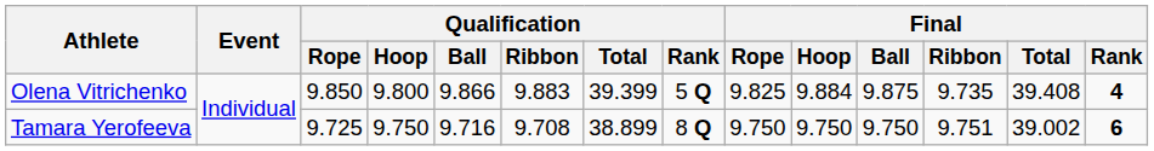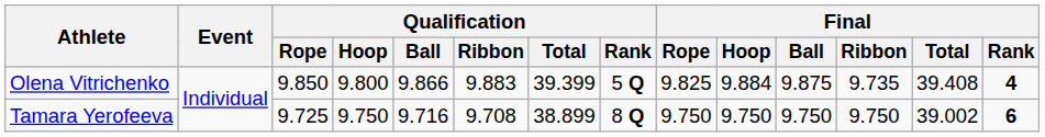 <table class=wikitable style="font-size:90%">
 <tr>
 <th rowspan=2>Athlete</th>
 <th rowspan=2>Event</th>
 <th colspan=6>Qualification</th>
 <th colspan=6>Final</th>
 </tr>
 <tr style="font-size:95%">
 <th>Rope</th>
 <th>Hoop</th>
 <th>Ball</th>
 <th>Ribbon</th>
 <th>Total</th>
 <th>Rank</th>
 <th>Rope</th>
 <th>Hoop</th>
 <th>Ball</th>
 <th>Ribbon</th>
 <th>Total</th>
 <th>Rank</th>
 </tr>
 <tr align=center>
 <td align=left><a href='#'>Olena Vitrichenko</a></td>
 <td align=left rowspan=2><a href='#'>Individual</a></td>
 <td>9.850</td>
 <td>9.800</td>
 <td>9.866</td>
 <td>9.883</td>
 <td>39.399</td>
 <td>5 <strong>Q</strong></td>
 <td>9.825</td>
 <td>9.884</td>
 <td>9.875</td>
 <td>9.735</td>
 <td>39.408</td>
 <td><strong>4</strong></td>
 </tr>
 <tr align=center>
 <td align=left><a href='#'>Tamara Yerofeeva</a></td>
 <td>9.725</td>
 <td>9.750</td>
 <td>9.716</td>
 <td>9.708</td>
 <td>38.899</td>
 <td>8 <strong>Q</strong></td>
 <td>9.750</td>
 <td>9.750</td>
 <td>9.750</td>
-<td>9.751</td>
+<td>9.750</td>
 <td>39.002</td>
 <td><strong>6</strong></td>
 </tr>
 </table>
